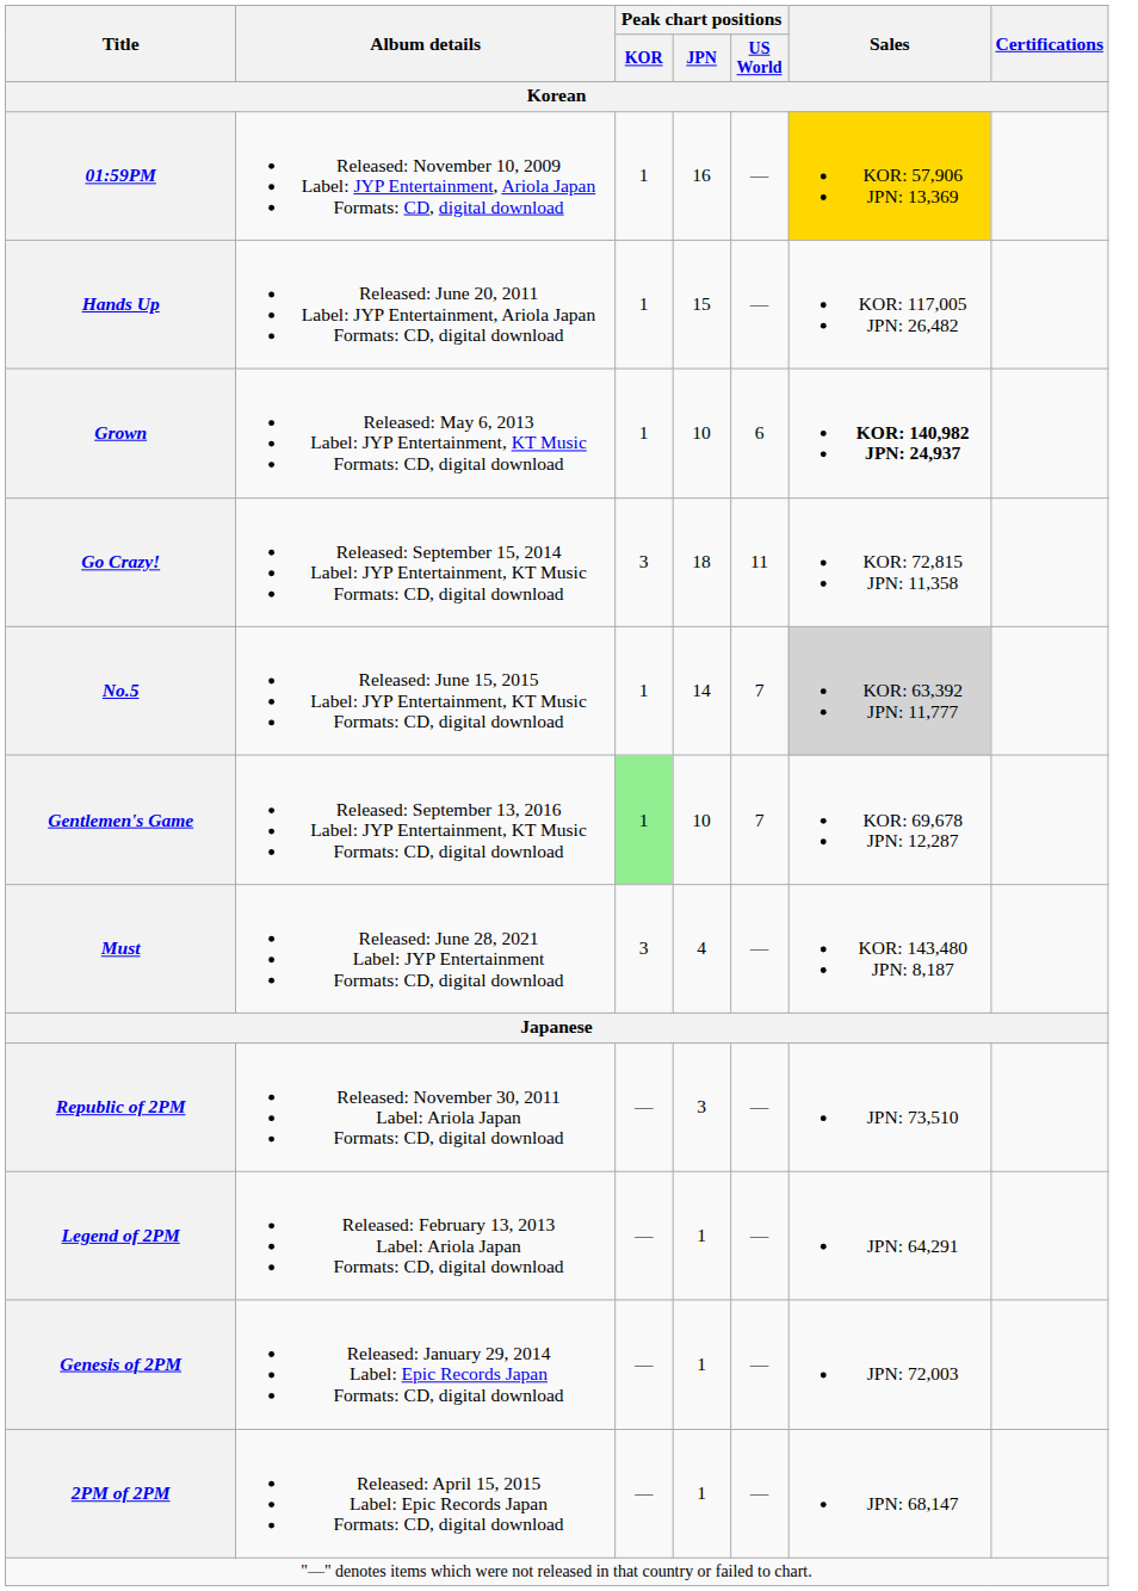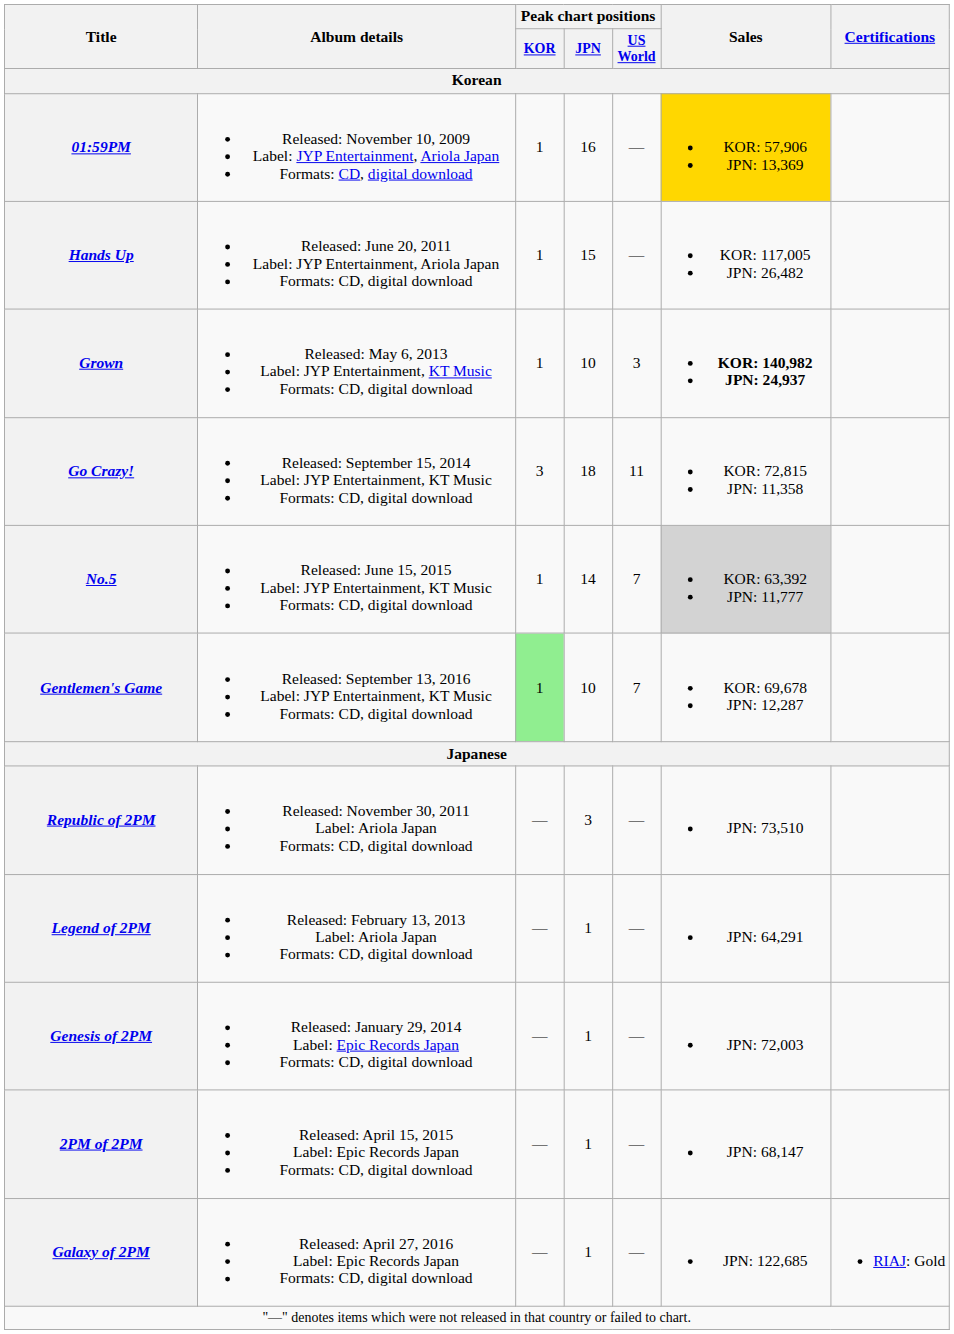 <table class="wikitable plainrowheaders" style="text-align:center;">
 <tr>
 <th rowspan="2" style="width:12em;">Title</th>
 <th rowspan="2" style="width:20em;">Album details</th>
 <th colspan="3">Peak chart positions</th>
 <th rowspan="2" style="width:10.5em;">Sales</th>
 <th rowspan="2"><a href='#'>Certifications</a><br></th>
 </tr>
 <tr>
 <th scope="col" style="width:3em;font-size:90%;"><a href='#'>KOR</a><br></th>
 <th scope="col" style="width:3em;font-size:90%;"><a href='#'>JPN</a><br></th>
 <th scope="col" style="width:3em;font-size:90%;"><a href='#'>US<br>World</a><br></th>
 </tr>
 <tr>
 <th colspan="7">Korean</th>
 </tr>
 <tr>
 <th scope="row"><em><a href='#'>01:59PM</a></em></th>
 <td><br><ul><li>Released: November 10, 2009 </li><li>Label: <a href='#'>JYP Entertainment</a>, <a href='#'>Ariola Japan</a></li><li>Formats: <a href='#'>CD</a>, <a href='#'>digital download</a></li></ul></td>
 <td>1</td>
 <td>16</td>
 <td>—</td>
 <td style="background: gold;"><br><ul><li>KOR: 57,906</li><li>JPN: 13,369</li></ul></td>
 <td></td>
 </tr>
 <tr>
 <th scope="row"><em><a href='#'>Hands Up</a></em></th>
 <td><br><ul><li>Released: June 20, 2011 </li><li>Label: JYP Entertainment, Ariola Japan</li><li>Formats: CD, digital download</li></ul></td>
 <td>1</td>
 <td>15</td>
 <td>—</td>
 <td><br><ul><li>KOR: 117,005</li><li>JPN: 26,482</li></ul></td>
 <td></td>
 </tr>
 <tr>
 <th scope="row"><em><a href='#'>Grown</a></em></th>
 <td><br><ul><li>Released: May 6, 2013 </li><li>Label: JYP Entertainment, <a href='#'>KT Music</a></li><li>Formats: CD, digital download</li></ul></td>
 <td>1</td>
 <td>10</td>
-<td>6</td>
+<td>3</td>
 <td><strong><br><ul><li>KOR: 140,982</li><li>JPN: 24,937</li></ul></strong></td>
 <td></td>
 </tr>
 <tr>
 <th scope="row"><em><a href='#'>Go Crazy!</a></em></th>
 <td><br><ul><li>Released: September 15, 2014 </li><li>Label: JYP Entertainment, KT Music</li><li>Formats: CD, digital download</li></ul></td>
 <td>3</td>
 <td>18</td>
 <td>11</td>
 <td><br><ul><li>KOR: 72,815</li><li>JPN: 11,358</li></ul></td>
 <td></td>
 </tr>
 <tr>
 <th scope="row"><em><a href='#'>No.5</a></em></th>
 <td><br><ul><li>Released: June 15, 2015 </li><li>Label: JYP Entertainment, KT Music</li><li>Formats: CD, digital download</li></ul></td>
 <td>1</td>
 <td>14</td>
 <td>7</td>
 <td style="background: lightgrey;"><br><ul><li>KOR: 63,392</li><li>JPN: 11,777</li></ul></td>
 <td></td>
 </tr>
 <tr>
 <th scope="row"><em><a href='#'>Gentlemen's Game</a></em></th>
 <td><br><ul><li>Released: September 13, 2016 </li><li>Label: JYP Entertainment, KT Music</li><li>Formats: CD, digital download</li></ul></td>
 <td style="background: lightgreen;">1</td>
 <td>10</td>
 <td>7</td>
 <td><br><ul><li>KOR: 69,678</li><li>JPN: 12,287</li></ul></td>
-<td></td>
-</tr>
-<tr>
-<th scope="row"><em><a href='#'>Must</a></em></th>
-<td><br><ul><li>Released: June 28, 2021 </li><li>Label: JYP Entertainment</li><li>Formats: CD, digital download</li></ul></td>
-<td>3</td>
-<td>4</td>
-<td>—</td>
-<td><br><ul><li>KOR: 143,480</li><li>JPN: 8,187</li></ul></td>
 <td></td>
 </tr>
 <tr>
 <th colspan="7">Japanese</th>
 </tr>
 <tr>
 <th scope="row"><em><a href='#'>Republic of 2PM</a></em></th>
 <td><br><ul><li>Released: November 30, 2011 </li><li>Label: Ariola Japan</li><li>Formats: CD, digital download</li></ul></td>
 <td>—</td>
 <td>3</td>
 <td>—</td>
 <td><br><ul><li>JPN: 73,510</li></ul></td>
 <td></td>
 </tr>
 <tr>
 <th scope="row"><em><a href='#'>Legend of 2PM</a></em></th>
 <td><br><ul><li>Released: February 13, 2013 </li><li>Label: Ariola Japan</li><li>Formats: CD, digital download</li></ul></td>
 <td>—</td>
 <td>1</td>
 <td>—</td>
 <td><br><ul><li>JPN: 64,291</li></ul></td>
 <td></td>
 </tr>
 <tr>
 <th scope="row"><em><a href='#'>Genesis of 2PM</a></em></th>
 <td><br><ul><li>Released: January 29, 2014 </li><li>Label: <a href='#'>Epic Records Japan</a></li><li>Formats: CD, digital download</li></ul></td>
 <td>—</td>
 <td>1</td>
 <td>—</td>
 <td><br><ul><li>JPN: 72,003</li></ul></td>
 <td></td>
 </tr>
 <tr>
 <th scope="row"><em><a href='#'>2PM of 2PM</a></em></th>
 <td><br><ul><li>Released: April 15, 2015 </li><li>Label: Epic Records Japan</li><li>Formats: CD, digital download</li></ul></td>
 <td>—</td>
 <td>1</td>
 <td>—</td>
 <td><br><ul><li>JPN: 68,147</li></ul></td>
 <td></td>
 </tr>
 <tr>
+<th scope="row"><em><a href='#'>Galaxy of 2PM</a></em></th>
+<td><br><ul><li>Released: April 27, 2016 </li><li>Label: Epic Records Japan</li><li>Formats: CD, digital download</li></ul></td>
+<td>—</td>
+<td>1</td>
+<td>—</td>
+<td><br><ul><li>JPN: 122,685</li></ul></td>
+<td><br><ul><li><a href='#'>RIAJ</a>: Gold</li></ul></td>
+</tr>
+<tr>
 <td colspan="7" style="font-size:90%">"—" denotes items which were not released in that country or failed to chart.</td>
 </tr>
 </table>
